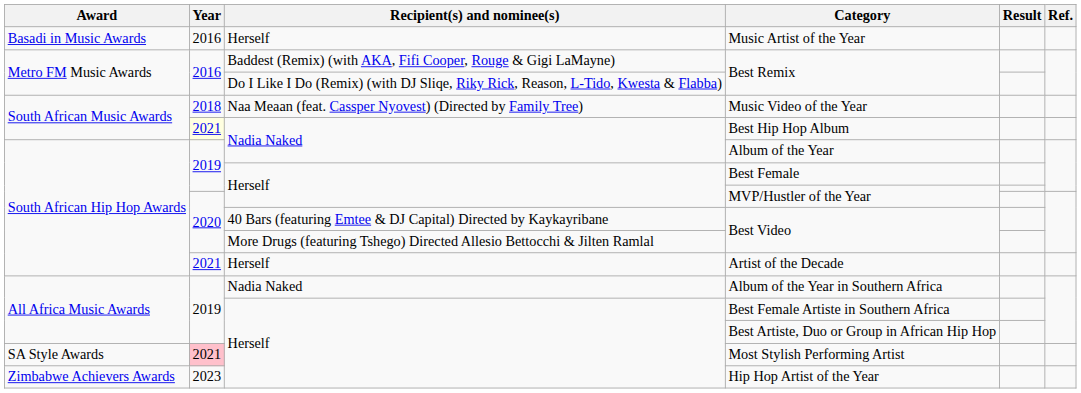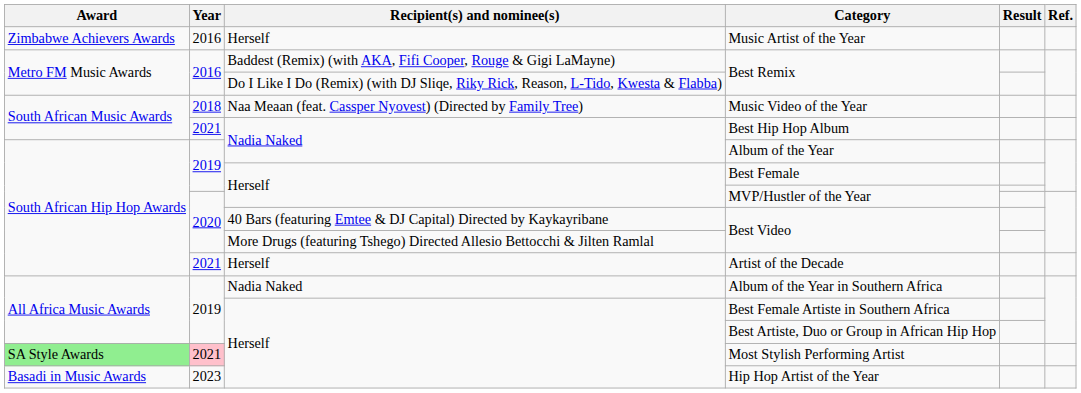 <table class="wikitable">
 <tr>
 <th>Award</th>
 <th>Year</th>
 <th>Recipient(s) and nominee(s)</th>
 <th>Category</th>
 <th>Result</th>
 <th>Ref.</th>
 </tr>
 <tr>
-<td><a href='#'>Basadi in Music Awards</a></td>
+<td><a href='#'>Zimbabwe Achievers Awards</a></td>
 <td>2016</td>
 <td>Herself</td>
 <td>Music Artist of the Year</td>
 <td></td>
 <td></td>
 </tr>
 <tr>
 <td rowspan="2"><a href='#'>Metro FM</a> Music Awards</td>
 <td rowspan="2"><a href='#'>2016</a></td>
 <td>Baddest (Remix) (with <a href='#'>AKA</a>, <a href='#'>Fifi Cooper</a>, <a href='#'>Rouge</a> & Gigi LaMayne)</td>
 <td rowspan="2">Best Remix</td>
 <td></td>
 <td rowspan="2"></td>
 </tr>
 <tr>
 <td>Do I Like I Do (Remix) (with DJ Sliqe, <a href='#'>Riky Rick</a>, Reason, <a href='#'>L-Tido</a>, <a href='#'>Kwesta</a> & <a href='#'>Flabba</a>)</td>
 <td></td>
 </tr>
 <tr>
 <td rowspan="2"><a href='#'>South African Music Awards</a></td>
 <td><a href='#'>2018</a></td>
 <td>Naa Meaan (feat. <a href='#'>Cassper Nyovest</a>) (Directed by <a href='#'>Family Tree</a>)</td>
 <td>Music Video of the Year</td>
 <td></td>
 <td></td>
 </tr>
 <tr>
-<td style="background: lightyellow;"><a href='#'>2021</a></td>
+<td><a href='#'>2021</a></td>
 <td rowspan="2"><a href='#'>Nadia Naked</a></td>
 <td>Best Hip Hop Album</td>
 <td></td>
 <td></td>
 </tr>
 <tr>
 <td rowspan="7"><a href='#'>South African Hip Hop Awards</a></td>
 <td rowspan="3"><a href='#'>2019</a></td>
 <td>Album of the Year</td>
 <td></td>
 <td rowspan="3"></td>
 </tr>
 <tr>
 <td rowspan="3">Herself</td>
 <td>Best Female</td>
 <td></td>
 </tr>
 <tr>
 <td rowspan="2">MVP/Hustler of the Year</td>
 <td></td>
 </tr>
 <tr>
 <td rowspan="3"><a href='#'>2020</a></td>
 <td></td>
 <td rowspan="3"></td>
 </tr>
 <tr>
 <td>40 Bars (featuring <a href='#'>Emtee</a> & DJ Capital) Directed by Kaykayribane</td>
 <td rowspan="2">Best Video</td>
 <td></td>
 </tr>
 <tr>
 <td>More Drugs (featuring Tshego) Directed Allesio Bettocchi & Jilten Ramlal</td>
 <td></td>
 </tr>
 <tr>
 <td><a href='#'>2021</a></td>
 <td>Herself</td>
 <td>Artist of the Decade</td>
 <td></td>
 <td></td>
 </tr>
 <tr>
 <td rowspan="3"><a href='#'>All Africa Music Awards</a></td>
 <td rowspan="3">2019</td>
 <td>Nadia Naked</td>
 <td>Album of the Year in Southern Africa</td>
 <td></td>
 <td rowspan="3"></td>
 </tr>
 <tr>
 <td rowspan="4">Herself</td>
 <td>Best Female Artiste in Southern Africa</td>
 <td></td>
 </tr>
 <tr>
 <td>Best Artiste, Duo or Group in African Hip Hop</td>
 <td></td>
 </tr>
 <tr>
-<td>SA Style Awards</td>
+<td style="background: lightgreen;">SA Style Awards</td>
 <td style="background: pink;">2021</td>
 <td>Most Stylish Performing Artist</td>
 <td></td>
 <td></td>
 </tr>
 <tr>
-<td><a href='#'>Zimbabwe Achievers Awards</a></td>
+<td><a href='#'>Basadi in Music Awards</a></td>
 <td>2023</td>
 <td>Hip Hop Artist of the Year</td>
 <td></td>
 <td></td>
 </tr>
 </table>
